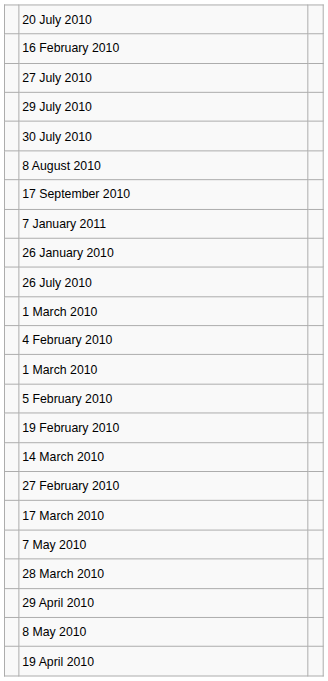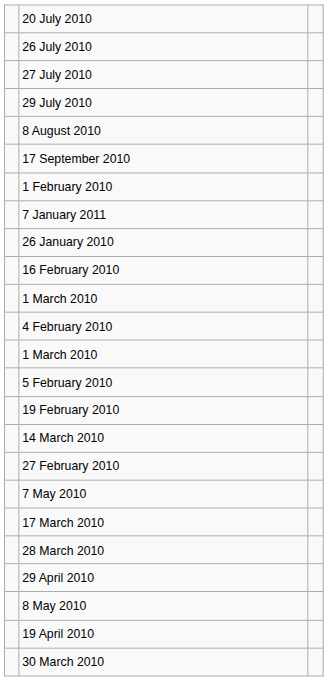 <table class="wikitable" style="font-size: 80%; float: left; width: 26em; margin-right: 1em; height: 700px">
 <tr>
 <td></td>
 <td>20 July 2010</td>
 <td></td>
 </tr>
 <tr>
 <td></td>
-<td>16 February 2010</td>
+<td>26 July 2010</td>
 <td></td>
 </tr>
 <tr>
 <td></td>
 <td>27 July 2010</td>
 <td></td>
 </tr>
 <tr>
 <td></td>
 <td>29 July 2010</td>
 <td></td>
 </tr>
 <tr>
 <td></td>
-<td>30 July 2010</td>
-<td></td>
-</tr>
-<tr>
-<td></td>
 <td>8 August 2010</td>
 <td></td>
 </tr>
 <tr>
 <td><strong></strong></td>
 <td>17 September 2010</td>
+<td></td>
+</tr>
+<tr>
+<td></td>
+<td>1 February 2010</td>
 <td></td>
 </tr>
 <tr>
 <td></td>
 <td>7 January 2011</td>
 <td></td>
 </tr>
 <tr>
 <td></td>
 <td>26 January 2010</td>
 <td></td>
 </tr>
 <tr>
 <td></td>
-<td>26 July 2010</td>
+<td>16 February 2010</td>
 <td></td>
 </tr>
 <tr>
 <td></td>
 <td>1 March 2010</td>
 <td></td>
 </tr>
 <tr>
 <td></td>
 <td>4 February 2010</td>
 <td></td>
 </tr>
 <tr>
 <td></td>
 <td>1 March 2010</td>
 <td></td>
 </tr>
 <tr>
 <td></td>
 <td>5 February 2010</td>
 <td></td>
 </tr>
 <tr>
 <td></td>
 <td>19 February 2010</td>
 <td></td>
 </tr>
 <tr>
 <td></td>
 <td>14 March 2010</td>
 <td></td>
 </tr>
 <tr>
 <td></td>
 <td>27 February 2010</td>
 <td></td>
 </tr>
 <tr>
 <td></td>
-<td>17 March 2010</td>
+<td>7 May 2010</td>
 <td></td>
 </tr>
 <tr>
 <td></td>
-<td>7 May 2010</td>
+<td>17 March 2010</td>
 <td></td>
 </tr>
 <tr>
 <td></td>
 <td>28 March 2010</td>
 <td></td>
 </tr>
 <tr>
 <td></td>
 <td>29 April 2010</td>
 <td></td>
 </tr>
 <tr>
 <td></td>
 <td>8 May 2010</td>
 <td></td>
 </tr>
 <tr>
 <td></td>
 <td>19 April 2010</td>
 <td></td>
 </tr>
+<tr>
+<td></td>
+<td>30 March 2010</td>
+<td></td>
+</tr>
 </table>
